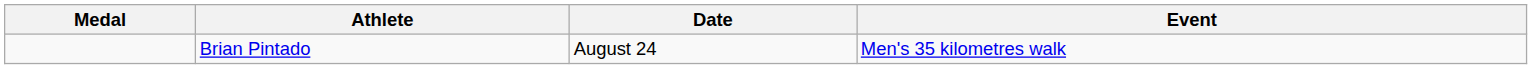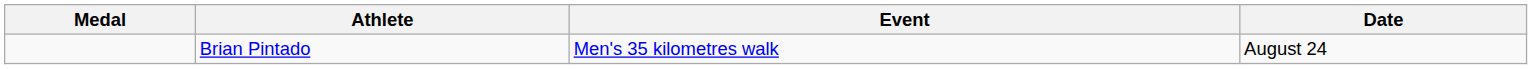 <table class="wikitable" style="font-size:90%" width=60%>
 <tr>
 <th>Medal</th>
 <th>Athlete</th>
+<th>Event</th>
 <th>Date</th>
-<th>Event</th>
 </tr>
 <tr>
 <td></td>
 <td><a href='#'>Brian Pintado</a></td>
+<td><a href='#'>Men's 35 kilometres walk</a></td>
 <td>August 24</td>
-<td><a href='#'>Men's 35 kilometres walk</a></td>
 </tr>
 </table>
